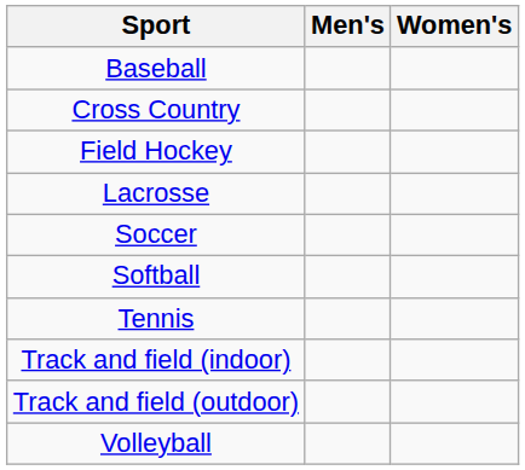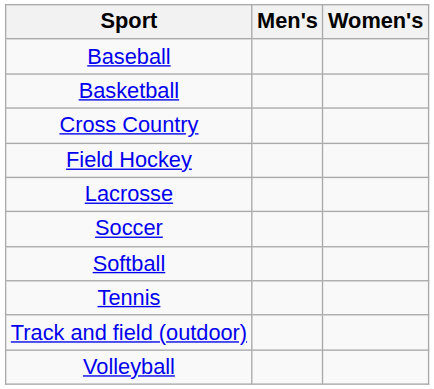 <table class="wikitable" style="margin:auto; text-align:center">
 <tr>
 <th>Sport</th>
 <th>Men's</th>
 <th>Women's</th>
 </tr>
 <tr>
 <td><a href='#'>Baseball</a></td>
+<td></td>
+<td></td>
+</tr>
+<tr>
+<td><a href='#'>Basketball</a></td>
 <td></td>
 <td></td>
 </tr>
 <tr>
 <td><a href='#'>Cross Country</a></td>
 <td></td>
 <td></td>
 </tr>
 <tr>
 <td><a href='#'>Field Hockey</a></td>
 <td></td>
 <td></td>
 </tr>
 <tr>
 <td><a href='#'>Lacrosse</a></td>
 <td></td>
 <td></td>
 </tr>
 <tr>
 <td><a href='#'>Soccer</a></td>
 <td></td>
 <td></td>
 </tr>
 <tr>
 <td><a href='#'>Softball</a></td>
 <td></td>
 <td></td>
 </tr>
 <tr>
 <td><a href='#'>Tennis</a></td>
 <td></td>
 <td></td>
 </tr>
 <tr>
-<td><a href='#'>Track and field (indoor)</a></td>
-<td></td>
-<td></td>
-</tr>
-<tr>
 <td><a href='#'>Track and field (outdoor)</a></td>
 <td></td>
 <td></td>
 </tr>
 <tr>
 <td><a href='#'>Volleyball</a></td>
 <td></td>
 <td></td>
 </tr>
 </table>
